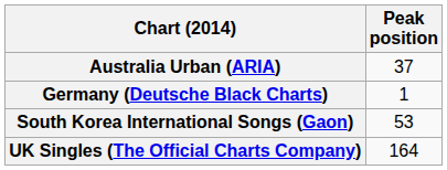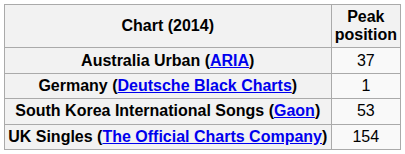 <table class="wikitable plainrowheaders sortable">
 <tr>
 <th scope="col">Chart (2014)</th>
 <th scope="col">Peak<br>position</th>
 </tr>
 <tr>
 <th scope="row">Australia Urban (<a href='#'>ARIA</a>)</th>
 <td style="text-align:center;">37</td>
 </tr>
 <tr>
 </tr>
 <tr>
 <th scope="row">Germany (<a href='#'>Deutsche Black Charts</a>)</th>
 <td align="center">1</td>
 </tr>
 <tr>
 <th scope="row">South Korea International Songs (<a href='#'>Gaon</a>)</th>
 <td align=center>53</td>
 </tr>
 <tr>
 </tr>
 <tr>
 <th scope="row">UK Singles (<a href='#'>The Official Charts Company</a>)</th>
-<td align="center">164</td>
+<td align="center">154</td>
 </tr>
 <tr>
 </tr>
 </table>
